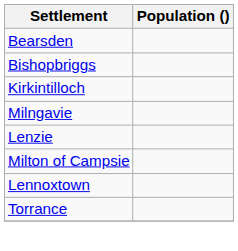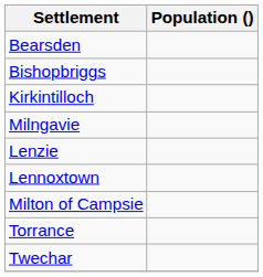 <table class="wikitable sortable">
 <tr>
 <th>Settlement</th>
 <th>Population ()</th>
 </tr>
 <tr>
 <td><a href='#'>Bearsden</a></td>
 <td></td>
 </tr>
 <tr>
 <td><a href='#'>Bishopbriggs</a></td>
 <td></td>
 </tr>
 <tr>
 <td><a href='#'>Kirkintilloch</a></td>
 <td></td>
 </tr>
 <tr>
 <td><a href='#'>Milngavie</a></td>
 <td></td>
 </tr>
 <tr>
 <td><a href='#'>Lenzie</a></td>
 <td></td>
 </tr>
 <tr>
-<td><a href='#'>Milton of Campsie</a></td>
+<td><a href='#'>Lennoxtown</a></td>
 <td></td>
 </tr>
 <tr>
-<td><a href='#'>Lennoxtown</a></td>
+<td><a href='#'>Milton of Campsie</a></td>
 <td></td>
 </tr>
 <tr>
 <td><a href='#'>Torrance</a></td>
 <td></td>
 </tr>
 <tr>
+<td><a href='#'>Twechar</a></td>
+<td></td>
+</tr>
+<tr>
 </tr>
 </table>
